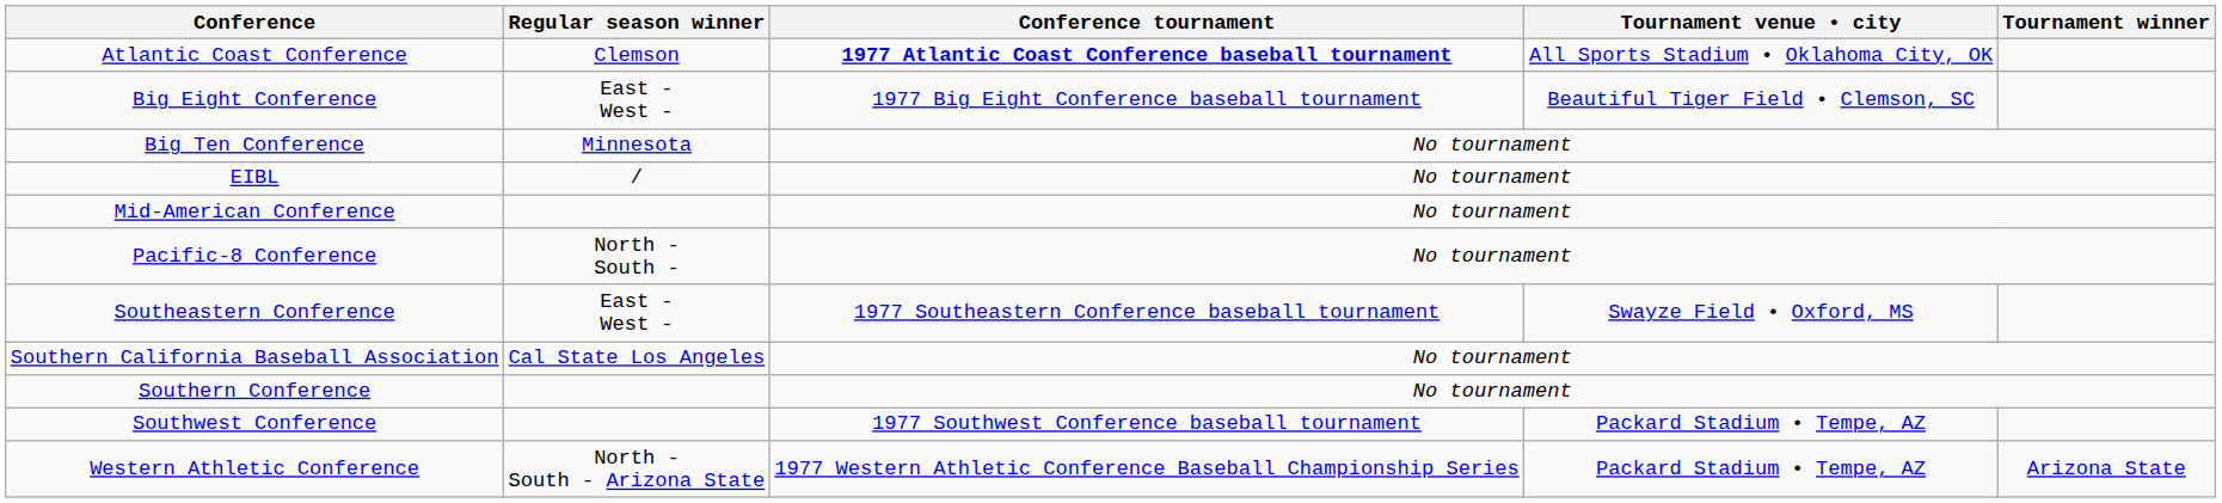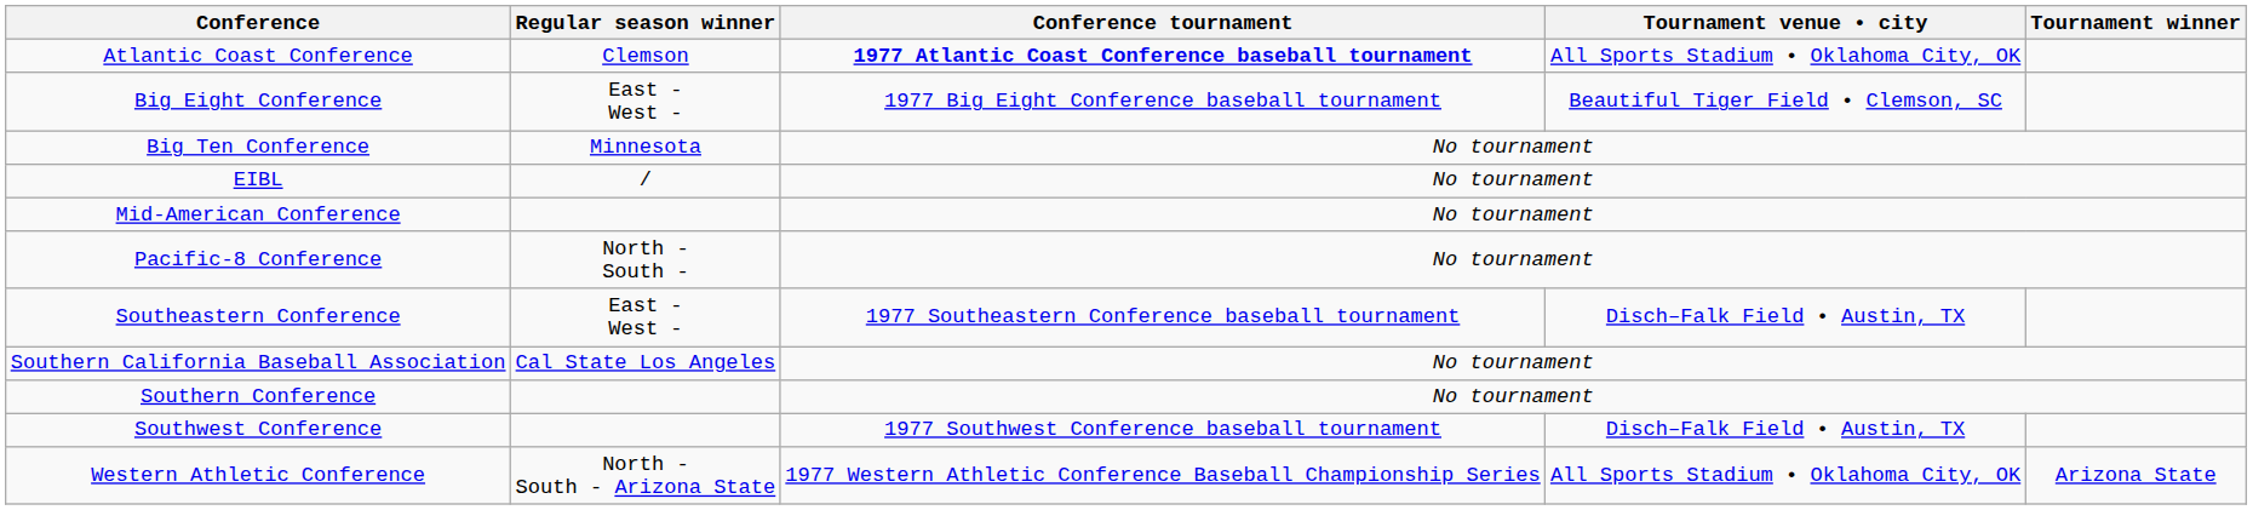 <table class="wikitable" style="text-align:center;">
 <tr>
 <th>Conference</th>
 <th>Regular season winner</th>
 <th>Conference tournament</th>
 <th>Tournament venue • city</th>
 <th>Tournament winner</th>
 </tr>
 <tr>
 <td><a href='#'>Atlantic Coast Conference</a></td>
 <td><a href='#'>Clemson</a></td>
 <td><strong><a href='#'>1977 Atlantic Coast Conference baseball tournament</a></strong></td>
 <td><a href='#'>All Sports Stadium</a> • <a href='#'>Oklahoma City, OK</a></td>
 <td></td>
 </tr>
 <tr>
 <td><a href='#'>Big Eight Conference</a></td>
 <td>East - <br>West - </td>
 <td><a href='#'>1977 Big Eight Conference baseball tournament</a></td>
 <td><a href='#'>Beautiful Tiger Field</a> • <a href='#'>Clemson, SC</a></td>
 <td></td>
 </tr>
 <tr>
 <td><a href='#'>Big Ten Conference</a></td>
 <td><a href='#'>Minnesota</a></td>
 <td colspan=3><em>No tournament</em></td>
 </tr>
 <tr>
 <td><a href='#'>EIBL</a></td>
 <td>/</td>
 <td colspan=3><em>No tournament</em></td>
 </tr>
 <tr>
 <td><a href='#'>Mid-American Conference</a></td>
 <td></td>
 <td colspan=3><em>No tournament</em></td>
 </tr>
 <tr>
 <td><a href='#'>Pacific-8 Conference</a></td>
 <td>North - <br>South - </td>
 <td colspan=3><em>No tournament</em></td>
 </tr>
 <tr>
 <td><a href='#'>Southeastern Conference</a></td>
 <td>East - <br>West - </td>
 <td><a href='#'>1977 Southeastern Conference baseball tournament</a></td>
-<td><a href='#'>Swayze Field</a> • <a href='#'>Oxford, MS</a></td>
+<td><a href='#'>Disch–Falk Field</a> • <a href='#'>Austin, TX</a></td>
 <td></td>
 </tr>
 <tr>
 <td><a href='#'>Southern California Baseball Association</a></td>
 <td><a href='#'>Cal State Los Angeles</a></td>
 <td colspan=3><em>No tournament</em></td>
 </tr>
 <tr>
 <td><a href='#'>Southern Conference</a></td>
 <td></td>
 <td colspan=3><em>No tournament</em></td>
 </tr>
 <tr>
 <td><a href='#'>Southwest Conference</a></td>
 <td></td>
 <td><a href='#'>1977 Southwest Conference baseball tournament</a></td>
-<td><a href='#'>Packard Stadium</a> • <a href='#'>Tempe, AZ</a></td>
+<td><a href='#'>Disch–Falk Field</a> • <a href='#'>Austin, TX</a></td>
 <td></td>
 </tr>
 <tr>
 <td><a href='#'>Western Athletic Conference</a></td>
 <td>North - <br>South - <a href='#'>Arizona State</a></td>
 <td><a href='#'>1977 Western Athletic Conference Baseball Championship Series</a></td>
-<td><a href='#'>Packard Stadium</a> • <a href='#'>Tempe, AZ</a></td>
+<td><a href='#'>All Sports Stadium</a> • <a href='#'>Oklahoma City, OK</a></td>
 <td><a href='#'>Arizona State</a></td>
 </tr>
 </table>
